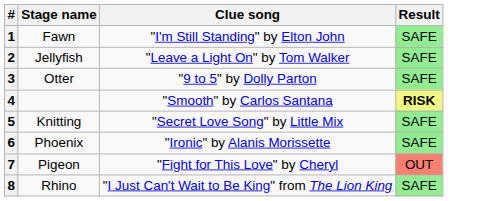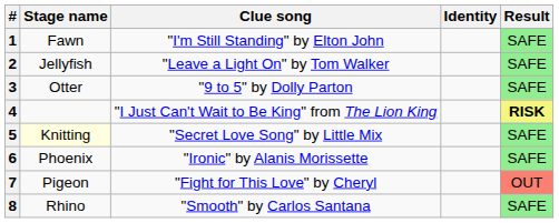 <table class="wikitable plainrowheaders" style="text-align: center;">
 <tr>
 <th>#</th>
 <th>Stage name</th>
 <th>Clue song</th>
+<th>Identity</th>
 <th>Result</th>
 </tr>
 <tr>
 <th>1</th>
 <td>Fawn</td>
 <td>"<a href='#'>I'm Still Standing</a>" by <a href='#'>Elton John</a></td>
+<td></td>
 <td bgcolor="lightgreen">SAFE</td>
 </tr>
 <tr>
 <th>2</th>
 <td>Jellyfish</td>
 <td>"<a href='#'>Leave a Light On</a>" by <a href='#'>Tom Walker</a></td>
+<td></td>
 <td bgcolor="lightgreen">SAFE</td>
 </tr>
 <tr>
 <th>3</th>
 <td>Otter</td>
 <td>"<a href='#'>9 to 5</a>" by <a href='#'>Dolly Parton</a></td>
+<td></td>
 <td bgcolor="lightgreen">SAFE</td>
 </tr>
 <tr>
 <th>4</th>
 <td></td>
-<td>"<a href='#'>Smooth</a>" by <a href='#'>Carlos Santana</a></td>
+<td>"<a href='#'>I Just Can't Wait to Be King</a>" from <em><a href='#'>The Lion King</a></em></td>
+<td></td>
 <td bgcolor="#F3F781"><strong>RISK</strong></td>
 </tr>
 <tr>
 <th>5</th>
-<td>Knitting</td>
+<td style="background: lightyellow;">Knitting</td>
 <td>"<a href='#'>Secret Love Song</a>" by <a href='#'>Little Mix</a></td>
+<td></td>
 <td bgcolor="lightgreen">SAFE</td>
 </tr>
 <tr>
 <th>6</th>
 <td>Phoenix</td>
 <td>"<a href='#'>Ironic</a>" by <a href='#'>Alanis Morissette</a></td>
+<td></td>
 <td bgcolor="lightgreen">SAFE</td>
 </tr>
 <tr>
 <th>7</th>
 <td>Pigeon</td>
 <td>"<a href='#'>Fight for This Love</a>" by <a href='#'>Cheryl</a></td>
+<td></td>
 <td bgcolor="salmon">OUT</td>
 </tr>
 <tr>
 <th>8</th>
 <td>Rhino</td>
-<td>"<a href='#'>I Just Can't Wait to Be King</a>" from <em><a href='#'>The Lion King</a></em></td>
+<td>"<a href='#'>Smooth</a>" by <a href='#'>Carlos Santana</a></td>
+<td></td>
 <td bgcolor="lightgreen">SAFE</td>
 </tr>
 </table>
